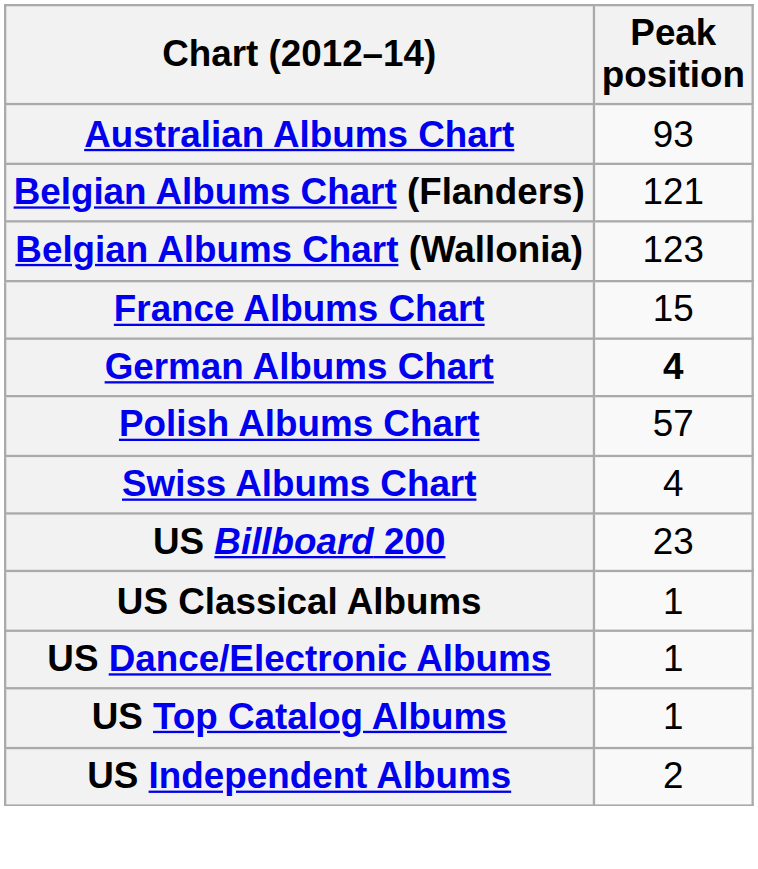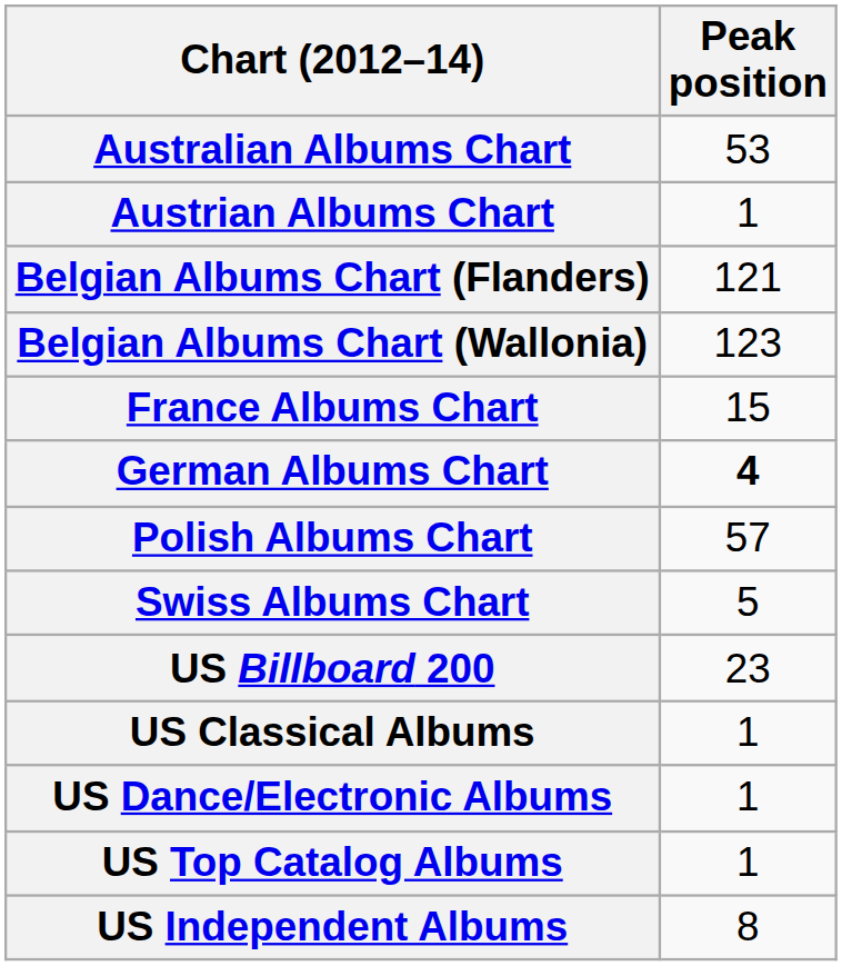 <table class="wikitable sortable plainrowheaders" style="text-align:center">
 <tr>
 <th scope="col">Chart (2012–14)</th>
 <th scope="col">Peak<br>position</th>
 </tr>
 <tr>
 <th scope="row"><a href='#'>Australian Albums Chart</a></th>
-<td>93</td>
+<td>53</td>
+</tr>
+<tr>
+<th scope="row"><a href='#'>Austrian Albums Chart</a></th>
+<td>1</td>
 </tr>
 <tr>
 <th scope="row"><a href='#'>Belgian Albums Chart</a> (Flanders)</th>
 <td>121</td>
 </tr>
 <tr>
 <th scope="row"><a href='#'>Belgian Albums Chart</a> (Wallonia)</th>
 <td>123</td>
 </tr>
 <tr>
 <th scope="row"><a href='#'>France Albums Chart</a></th>
 <td>15</td>
 </tr>
 <tr>
 <th scope="row"><a href='#'>German Albums Chart</a></th>
 <td><strong>4</strong></td>
 </tr>
 <tr>
 <th scope="row"><a href='#'>Polish Albums Chart</a></th>
 <td>57</td>
 </tr>
 <tr>
 <th scope="row"><a href='#'>Swiss Albums Chart</a></th>
-<td>4</td>
+<td>5</td>
 </tr>
 <tr>
 <th scope="row">US <a href='#'><em>Billboard</em> 200</a></th>
 <td>23</td>
 </tr>
 <tr>
 <th scope="row">US Classical Albums</th>
 <td>1</td>
 </tr>
 <tr>
 <th scope="row">US <a href='#'>Dance/Electronic Albums</a></th>
 <td>1</td>
 </tr>
 <tr>
 <th scope="row">US <a href='#'>Top Catalog Albums</a></th>
 <td>1</td>
 </tr>
 <tr>
 <th scope="row">US <a href='#'>Independent Albums</a></th>
-<td>2</td>
+<td>8</td>
 </tr>
 </table>
